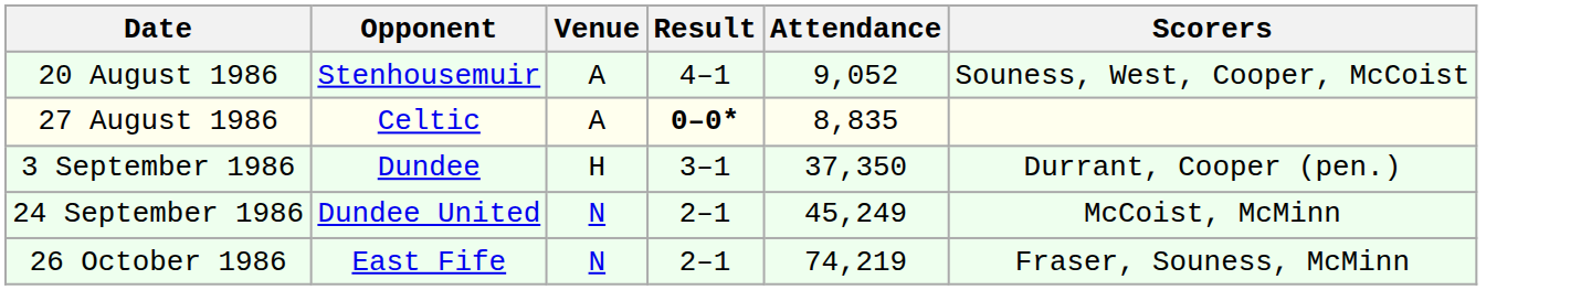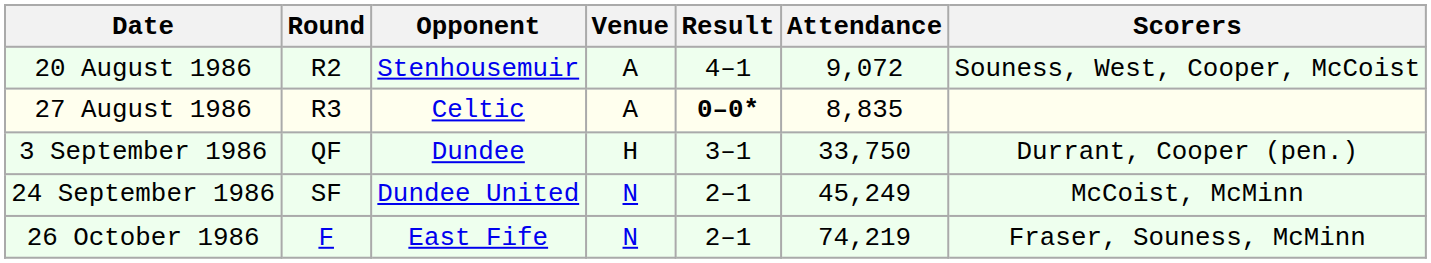 <table class="wikitable sortable" style="font-size:100%; text-align:center">
 <tr>
 <th>Date</th>
+<th>Round</th>
 <th>Opponent</th>
 <th>Venue</th>
 <th>Result</th>
 <th>Attendance</th>
 <th>Scorers</th>
 </tr>
 <tr bgcolor = "#EEFFEE">
 <td>20 August 1986</td>
+<td>R2</td>
 <td><a href='#'>Stenhousemuir</a></td>
 <td>A</td>
 <td>4–1</td>
-<td>9,052</td>
+<td>9,072</td>
 <td>Souness, West, Cooper, McCoist</td>
 </tr>
 <tr bgcolor = "#FFFFEE">
 <td>27 August 1986</td>
+<td>R3</td>
 <td><a href='#'>Celtic</a></td>
 <td>A</td>
 <td><strong>0–0*</strong></td>
 <td>8,835</td>
 <td></td>
 </tr>
 <tr bgcolor = "#EEFFEE">
 <td>3 September 1986</td>
+<td>QF</td>
 <td><a href='#'>Dundee</a></td>
 <td>H</td>
 <td>3–1</td>
-<td>37,350</td>
+<td>33,750</td>
 <td>Durrant, Cooper (pen.)</td>
 </tr>
 <tr bgcolor = "#EEFFEE">
 <td>24 September 1986</td>
+<td>SF</td>
 <td><a href='#'>Dundee United</a></td>
 <td><a href='#'>N</a></td>
 <td>2–1</td>
 <td>45,249</td>
 <td>McCoist, McMinn</td>
 </tr>
 <tr bgcolor = "#EEFFEE">
 <td>26 October 1986</td>
+<td><a href='#'>F</a></td>
 <td><a href='#'>East Fife</a></td>
 <td><a href='#'>N</a></td>
 <td>2–1</td>
 <td>74,219</td>
 <td>Fraser, Souness, McMinn</td>
 </tr>
 </table>
